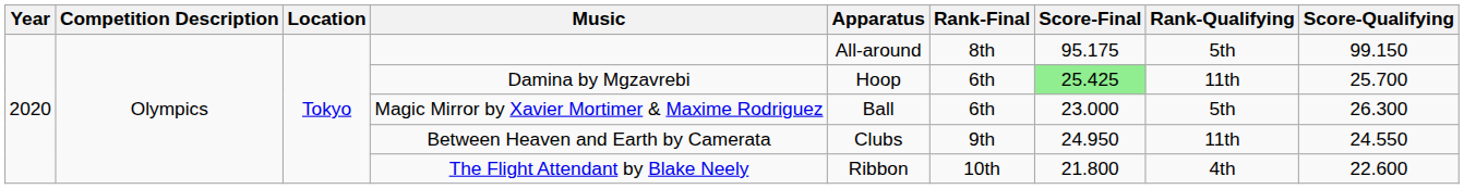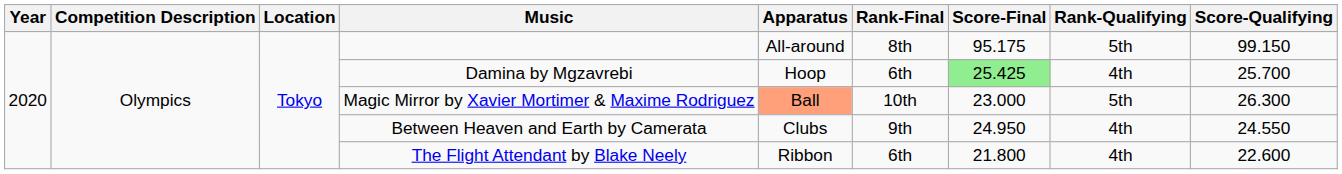 <table class="wikitable" style="text-align:center">
 <tr>
 <th>Year</th>
 <th>Competition Description</th>
 <th>Location</th>
 <th>Music</th>
 <th>Apparatus</th>
 <th>Rank-Final</th>
 <th>Score-Final</th>
 <th>Rank-Qualifying</th>
 <th>Score-Qualifying</th>
 </tr>
 <tr>
 <td rowspan="5">2020</td>
 <td rowspan="5">Olympics</td>
 <td rowspan="5"><a href='#'>Tokyo</a></td>
 <td></td>
 <td>All-around</td>
 <td>8th</td>
 <td>95.175</td>
 <td>5th</td>
 <td>99.150</td>
 </tr>
 <tr>
 <td>Damina by Mgzavrebi</td>
 <td>Hoop</td>
 <td>6th</td>
 <td style="background: lightgreen;">25.425</td>
-<td>11th</td>
+<td>4th</td>
 <td>25.700</td>
 </tr>
 <tr>
 <td>Magic Mirror by <a href='#'>Xavier Mortimer</a> & <a href='#'>Maxime Rodriguez</a></td>
-<td>Ball</td>
-<td>6th</td>
+<td style="background: lightsalmon;">Ball</td>
+<td>10th</td>
 <td>23.000</td>
 <td>5th</td>
 <td>26.300</td>
 </tr>
 <tr>
 <td>Between Heaven and Earth by Camerata</td>
 <td>Clubs</td>
 <td>9th</td>
 <td>24.950</td>
-<td>11th</td>
+<td>4th</td>
 <td>24.550</td>
 </tr>
 <tr>
 <td><a href='#'>The Flight Attendant</a> by <a href='#'>Blake Neely</a></td>
 <td>Ribbon</td>
-<td>10th</td>
+<td>6th</td>
 <td>21.800</td>
 <td>4th</td>
 <td>22.600</td>
 </tr>
 </table>
